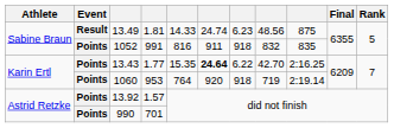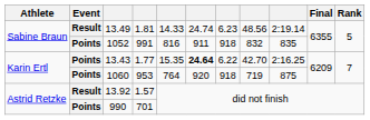 <table class="wikitable" style="font-size:90%">
 <tr>
 <th>Athlete</th>
 <th>Event</th>
 <th></th>
 <th></th>
 <th></th>
 <th></th>
 <th></th>
 <th></th>
 <th></th>
 <th>Final</th>
 <th>Rank</th>
 </tr>
 <tr>
 <td align=left rowspan=2><a href='#'>Sabine Braun</a></td>
 <th style="font-size:95%">Result</th>
 <td align=center>13.49</td>
 <td align=center>1.81</td>
 <td align=center>14.33</td>
 <td align=center>24.74</td>
 <td align=center>6.23</td>
 <td align=center>48.56</td>
-<td align=center>875</td>
+<td align=center>2:19.14</td>
 <td align=center rowspan=2>6355</td>
 <td align=center rowspan=2>5</td>
 </tr>
 <tr>
 <th style="font-size:95%">Points</th>
 <td align=center>1052</td>
 <td align=center>991</td>
 <td align=center>816</td>
 <td align=center>911</td>
 <td align=center>918</td>
 <td align=center>832</td>
 <td align=center>835</td>
 </tr>
 <tr>
 <td align=left rowspan=2><a href='#'>Karin Ertl</a></td>
 <th style="font-size:95%">Points</th>
 <td align=center>13.43</td>
 <td align=center>1.77</td>
 <td align=center>15.35</td>
 <td align=center><strong>24.64</strong></td>
 <td align=center>6.22</td>
 <td align=center>42.70</td>
 <td align=center>2:16.25</td>
 <td align=center rowspan=2>6209</td>
 <td align=center rowspan=2>7</td>
 </tr>
 <tr>
 <th style="font-size:95%">Points</th>
 <td align=center>1060</td>
 <td align=center>953</td>
 <td align=center>764</td>
 <td align=center>920</td>
 <td align=center>918</td>
 <td align=center>719</td>
-<td align=center>2:19.14</td>
+<td align=center>875</td>
 </tr>
 <tr>
 <td align=left rowspan=2><a href='#'>Astrid Retzke</a></td>
-<th style="font-size:95%">Points</th>
+<th style="font-size:95%">Result</th>
 <td align=center>13.92</td>
 <td align=center>1.57</td>
 <td align=center colspan=7 rowspan=2>did not finish</td>
 </tr>
 <tr>
 <th style="font-size:95%">Points</th>
 <td align=center>990</td>
 <td align=center>701</td>
 </tr>
 </table>
